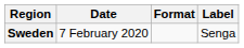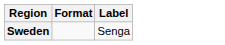 <table class="wikitable plainrowheaders">
 <tr>
 <th scope="col">Region</th>
-<th scope="col">Date</th>
 <th scope="col">Format</th>
 <th scope="col">Label</th>
 </tr>
 <tr>
 <th scope="row">Sweden</th>
-<td>7 February 2020</td>
 <td></td>
 <td>Senga</td>
 </tr>
 </table>
